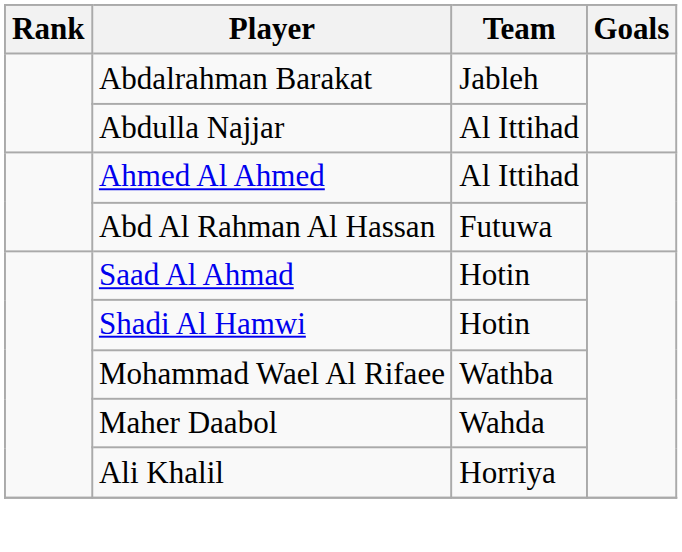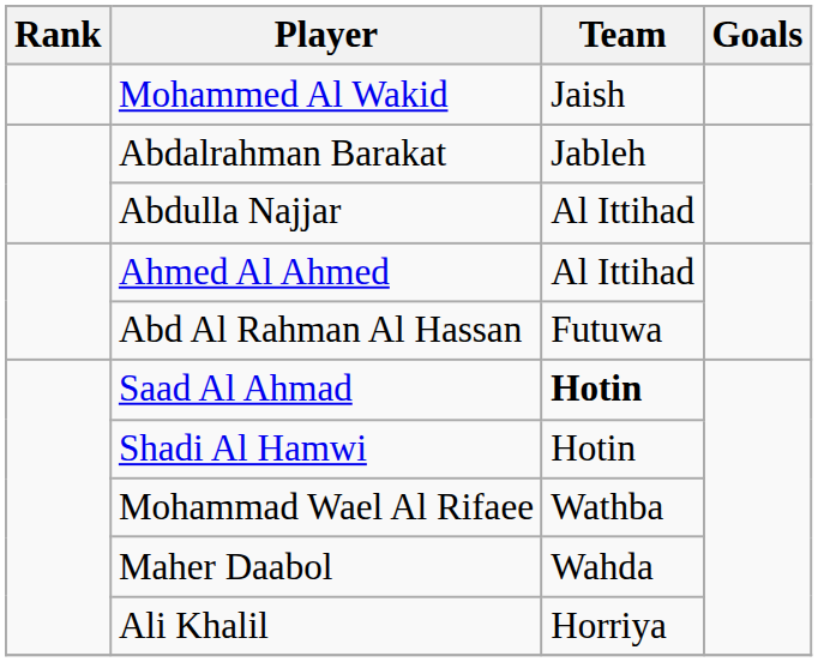 <table class="wikitable">
 <tr>
 <th>Rank</th>
 <th>Player</th>
 <th>Team</th>
 <th>Goals</th>
+</tr>
+<tr>
+<td></td>
+<td> <a href='#'>Mohammed Al Wakid</a></td>
+<td>Jaish</td>
+<td></td>
 </tr>
 <tr>
 <td rowspan=2></td>
 <td> Abdalrahman Barakat</td>
 <td>Jableh</td>
 <td rowspan=2></td>
 </tr>
 <tr>
 <td> Abdulla Najjar</td>
 <td>Al Ittihad</td>
 </tr>
 <tr>
 <td rowspan=2></td>
 <td> <a href='#'>Ahmed Al Ahmed</a></td>
 <td>Al Ittihad</td>
 <td rowspan=2></td>
 </tr>
 <tr>
 <td> Abd Al Rahman Al Hassan</td>
 <td>Futuwa</td>
 </tr>
 <tr>
 <td rowspan=5></td>
 <td> <a href='#'>Saad Al Ahmad</a></td>
-<td>Hotin</td>
+<td><strong>Hotin</strong></td>
 <td rowspan=5></td>
 </tr>
 <tr>
 <td> <a href='#'>Shadi Al Hamwi</a></td>
 <td>Hotin</td>
 </tr>
 <tr>
 <td> Mohammad Wael Al Rifaee</td>
 <td>Wathba</td>
 </tr>
 <tr>
 <td> Maher Daabol</td>
 <td>Wahda</td>
 </tr>
 <tr>
 <td> Ali Khalil</td>
 <td>Horriya</td>
 </tr>
 <tr>
 </tr>
 </table>
